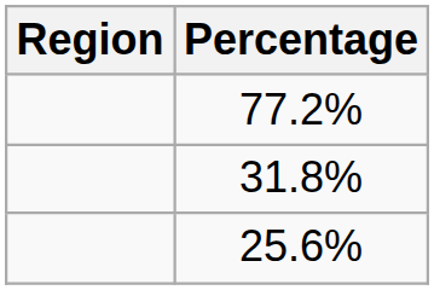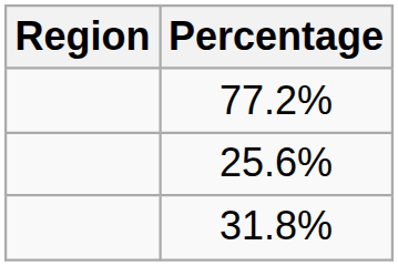 <table class="wikitable">
 <tr width=35% valign=top>
 <th>Region</th>
 <th>Percentage</th>
 </tr>
 <tr>
 <td></td>
 <td style="text-align:center">77.2%</td>
 </tr>
 <tr>
 <td></td>
-<td style="text-align:center">31.8%</td>
+<td style="text-align:center">25.6%</td>
 </tr>
 <tr>
 <td></td>
-<td style="text-align:center">25.6%</td>
+<td style="text-align:center">31.8%</td>
 </tr>
 </table>
